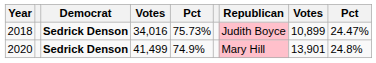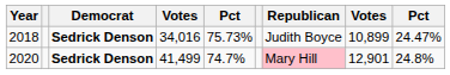 <table class="wikitable" style="margin:0.5em ; font-size:95%">
 <tr>
 <th>Year</th>
 <th></th>
 <th>Democrat</th>
 <th>Votes</th>
 <th>Pct</th>
 <th></th>
 <th>Republican</th>
 <th>Votes</th>
 <th>Pct</th>
 </tr>
 <tr>
 <td>2018</td>
 <td></td>
 <td><strong>Sedrick Denson</strong></td>
 <td>34,016</td>
 <td>75.73%</td>
 <td></td>
-<td style="background: pink;">Judith Boyce</td>
+<td>Judith Boyce</td>
 <td>10,899</td>
 <td>24.47%</td>
 </tr>
 <tr>
 <td>2020</td>
 <td></td>
 <td><strong>Sedrick Denson</strong></td>
 <td>41,499</td>
-<td>74.9%</td>
+<td>74.7%</td>
 <td></td>
 <td style="background: pink;">Mary Hill</td>
-<td>13,901</td>
+<td>12,901</td>
 <td>24.8%</td>
 </tr>
 </table>
